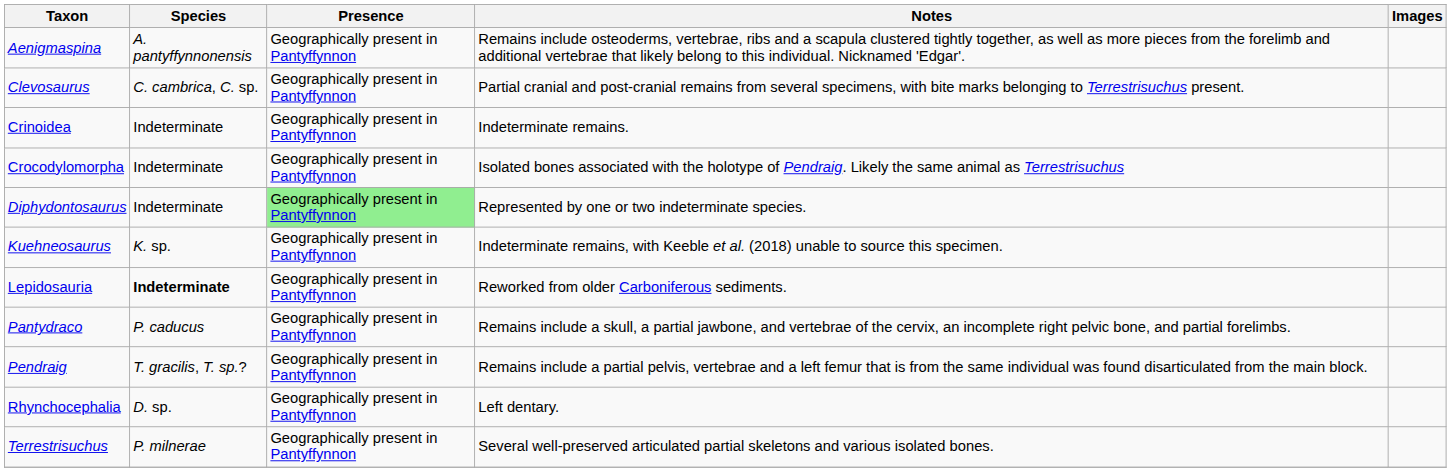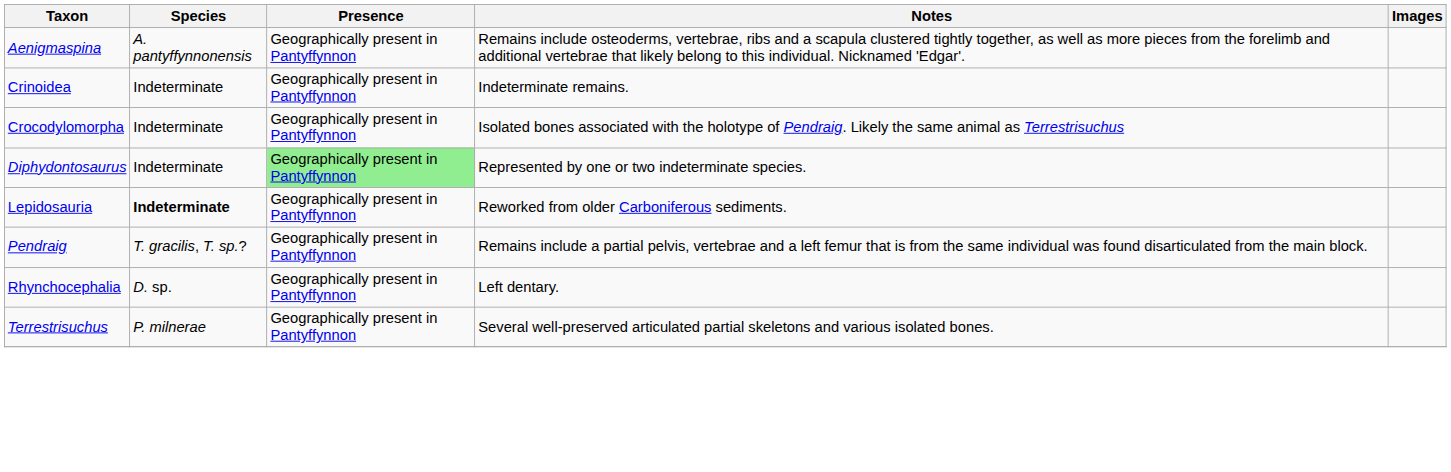 <table class="wikitable">
 <tr>
 <th>Taxon</th>
 <th>Species</th>
 <th>Presence</th>
 <th>Notes</th>
 <th>Images</th>
 </tr>
 <tr>
 <td><em><a href='#'>Aenigmaspina</a></em></td>
 <td><em>A. pantyffynnonensis</em></td>
 <td>Geographically present in <a href='#'>Pantyffynnon</a></td>
 <td>Remains include osteoderms, vertebrae, ribs and a scapula clustered tightly together, as well as more pieces from the forelimb and additional vertebrae that likely belong to this individual. Nicknamed 'Edgar'.</td>
-<td></td>
-</tr>
-<tr>
-<td><em><a href='#'>Clevosaurus</a></em></td>
-<td><em>C. cambrica</em>, <em>C.</em> sp.</td>
-<td>Geographically present in <a href='#'>Pantyffynnon</a></td>
-<td>Partial cranial and post-cranial remains from several specimens, with bite marks belonging to <em><a href='#'>Terrestrisuchus</a></em> present.</td>
 <td></td>
 </tr>
 <tr>
 <td><a href='#'>Crinoidea</a></td>
 <td>Indeterminate</td>
 <td>Geographically present in <a href='#'>Pantyffynnon</a></td>
 <td>Indeterminate remains.</td>
 <td></td>
 </tr>
 <tr>
 <td><a href='#'>Crocodylomorpha</a></td>
 <td>Indeterminate</td>
 <td>Geographically present in <a href='#'>Pantyffynnon</a></td>
 <td>Isolated bones associated with the holotype of <em><a href='#'>Pendraig</a></em>. Likely the same animal as <em><a href='#'>Terrestrisuchus</a></em></td>
 <td></td>
 </tr>
 <tr>
 <td><em><a href='#'>Diphydontosaurus</a></em></td>
 <td>Indeterminate</td>
 <td style="background: lightgreen;">Geographically present in <a href='#'>Pantyffynnon</a></td>
 <td>Represented by one or two indeterminate species.</td>
 <td></td>
 </tr>
 <tr>
-<td><em><a href='#'>Kuehneosaurus</a></em></td>
-<td><em>K.</em> sp.</td>
-<td>Geographically present in <a href='#'>Pantyffynnon</a></td>
-<td>Indeterminate remains, with Keeble <em>et al.</em> (2018) unable to source this specimen.</td>
-<td></td>
-</tr>
-<tr>
 <td><a href='#'>Lepidosauria</a></td>
 <td><strong>Indeterminate</strong></td>
 <td>Geographically present in <a href='#'>Pantyffynnon</a></td>
 <td>Reworked from older <a href='#'>Carboniferous</a> sediments.</td>
-<td></td>
-</tr>
-<tr>
-<td><em><a href='#'>Pantydraco</a></em></td>
-<td><em>P. caducus</em></td>
-<td>Geographically present in <a href='#'>Pantyffynnon</a></td>
-<td>Remains include a skull, a partial jawbone, and vertebrae of the cervix, an incomplete right pelvic bone, and partial forelimbs.</td>
 <td></td>
 </tr>
 <tr>
 <td><em><a href='#'>Pendraig</a></em></td>
 <td><em>T. gracilis</em>, <em>T. sp.</em>?</td>
 <td>Geographically present in <a href='#'>Pantyffynnon</a></td>
 <td>Remains include a partial pelvis, vertebrae and a left femur that is from the same individual was found disarticulated from the main block.</td>
 <td></td>
 </tr>
 <tr>
 <td><a href='#'>Rhynchocephalia</a></td>
 <td><em>D.</em> sp.</td>
 <td>Geographically present in <a href='#'>Pantyffynnon</a></td>
 <td>Left dentary.</td>
 <td></td>
 </tr>
 <tr>
 <td><em><a href='#'>Terrestrisuchus</a></em></td>
 <td><em>P. milnerae</em></td>
 <td>Geographically present in <a href='#'>Pantyffynnon</a></td>
 <td>Several well-preserved articulated partial skeletons and various isolated bones.</td>
 <td></td>
 </tr>
 <tr>
 </tr>
 </table>
